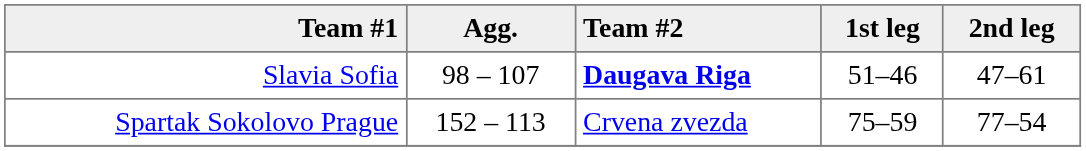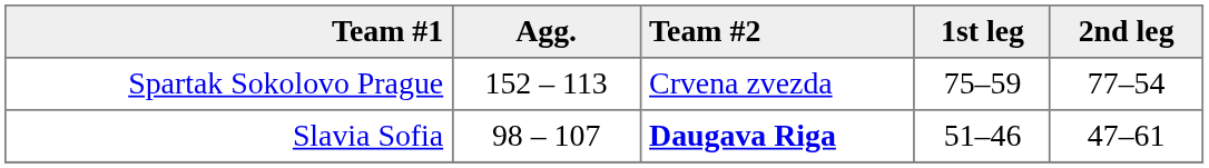 <table border=1 cellspacing=0 cellpadding=4 style="border-collapse: collapse;" width=70%>
 <tr bgcolor="efefef">
 <th align=right>Team #1</th>
 <th>Agg.</th>
 <th align=left>Team #2</th>
 <th>1st leg</th>
 <th>2nd leg</th>
 </tr>
 <tr>
+<td align=right><a href='#'>Spartak Sokolovo Prague</a> </td>
+<td align=center>152 – 113</td>
+<td> <a href='#'>Crvena zvezda</a></td>
+<td align=center>75–59</td>
+<td align=center>77–54</td>
+</tr>
+<tr>
 <td align=right><a href='#'>Slavia Sofia</a> </td>
 <td align=center>98 – 107</td>
 <td> <strong><a href='#'>Daugava Riga</a></strong></td>
 <td align=center>51–46</td>
 <td align=center>47–61</td>
 </tr>
 <tr>
-<td align=right><a href='#'>Spartak Sokolovo Prague</a> </td>
-<td align=center>152 – 113</td>
-<td> <a href='#'>Crvena zvezda</a></td>
-<td align=center>75–59</td>
-<td align=center>77–54</td>
-</tr>
-<tr>
 </tr>
 </table>
